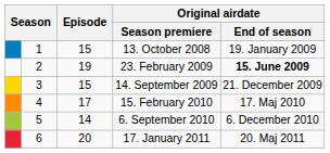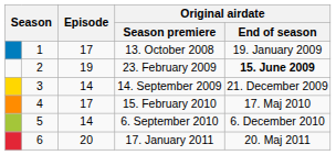 <table class="wikitable" style="text-align: center;">
 <tr>
 <th style="padding: 0 8px;" colspan="2" rowspan="2">Season</th>
 <th style="padding: 0 8px;" rowspan="2">Episode</th>
 <th colspan="2">Original airdate</th>
 </tr>
 <tr>
 <th>Season premiere</th>
 <th style="padding: 0 8px;">End of season</th>
 </tr>
 <tr>
 <td style="background: #007dbd;"></td>
 <td>1</td>
-<td style="padding: 0 8px;">15</td>
+<td style="padding: 0 8px;">17</td>
 <td>13. October 2008</td>
 <td>19. January 2009</td>
 </tr>
 <tr>
 <td style="background: #CD19977;"></td>
 <td>2</td>
 <td>19</td>
 <td>23. February 2009</td>
 <td><strong>15. June 2009</strong></td>
 </tr>
 <tr>
 <td style="background: #ffd700;"></td>
 <td>3</td>
-<td>15</td>
+<td>14</td>
 <td>14. September 2009</td>
 <td>21. December 2009</td>
 </tr>
 <tr>
 <td style="background: #ff8c00;"></td>
 <td>4</td>
 <td>17</td>
 <td>15. February 2010</td>
 <td>17. Maj 2010</td>
 </tr>
 <tr>
 <td style="background: #A4C639;"></td>
 <td>5</td>
 <td>14</td>
 <td>6. September 2010</td>
 <td>6. December 2010</td>
 </tr>
 <tr>
 <td style="background: #E32636;"></td>
 <td>6</td>
 <td>20</td>
 <td>17. January 2011</td>
 <td>20. Maj 2011</td>
 </tr>
 </table>
